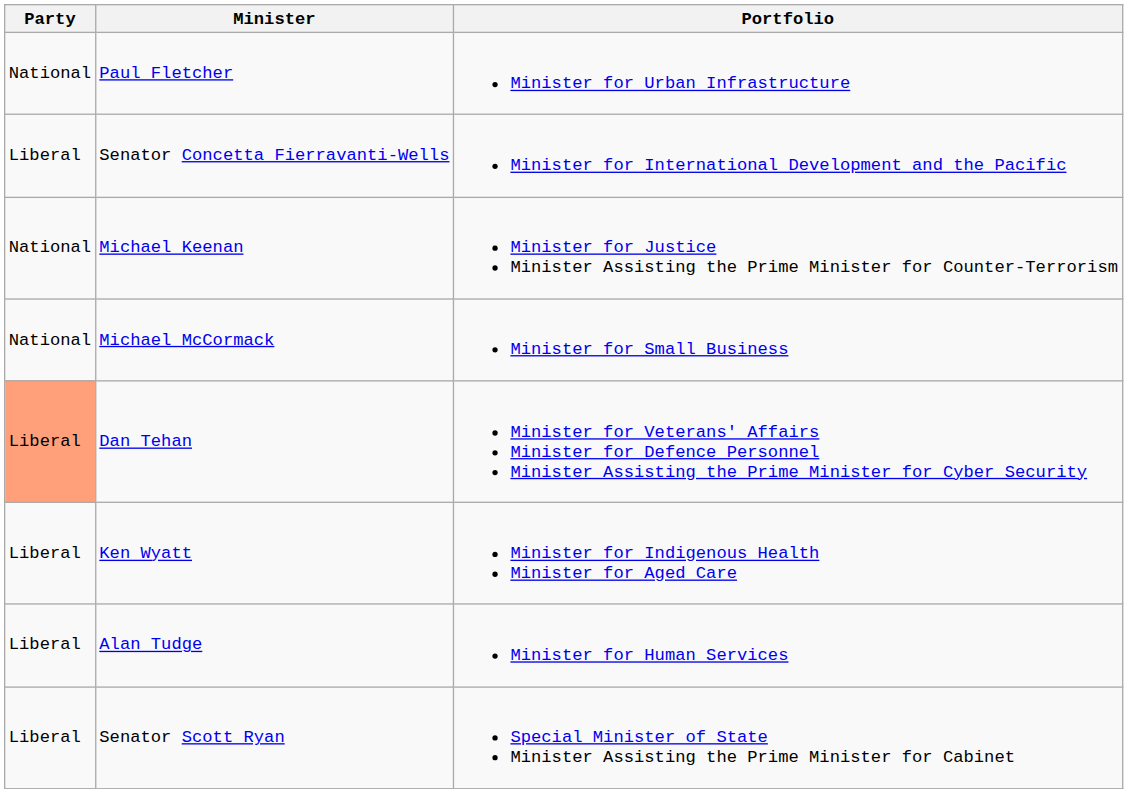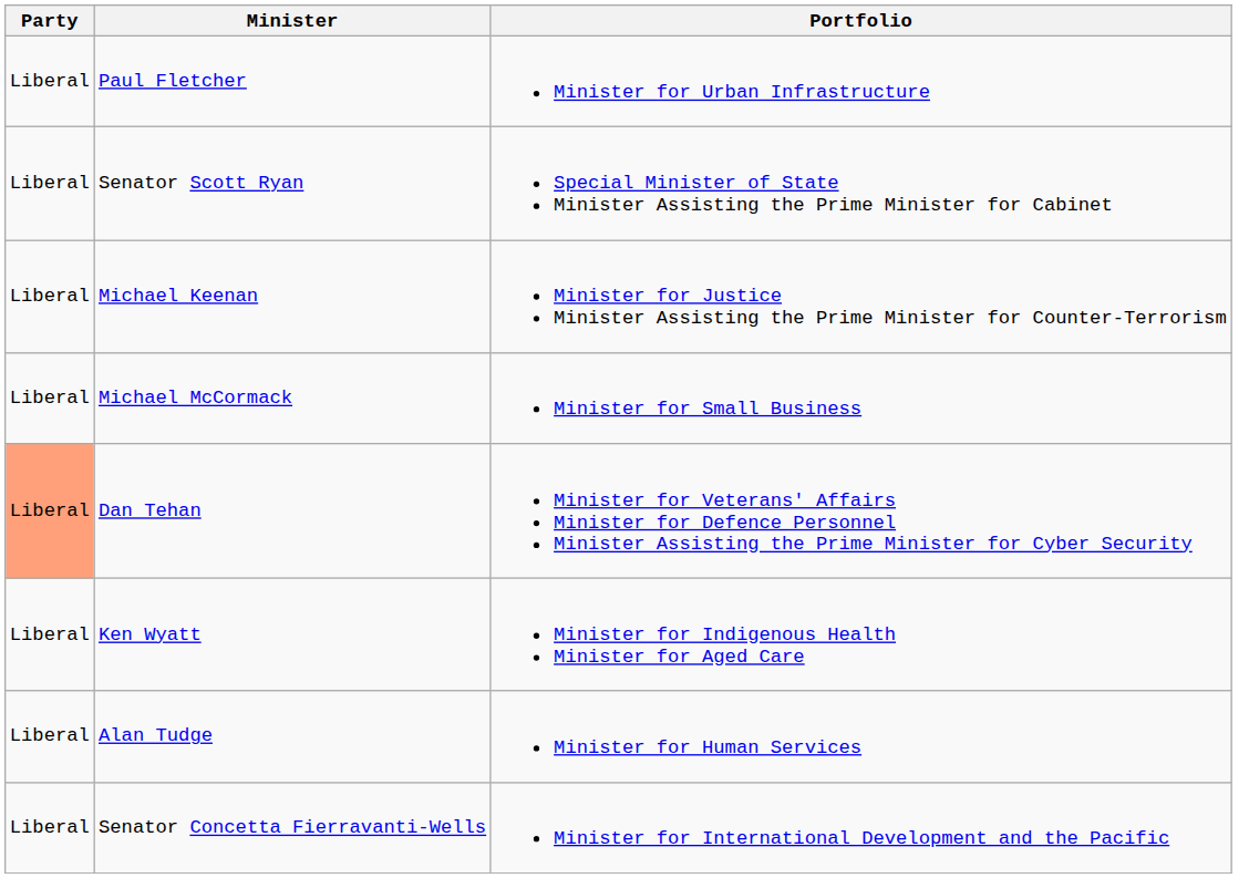 <table class="wikitable sortable">
 <tr>
 <th>Party</th>
 <th>Minister</th>
 <th>Portfolio</th>
 </tr>
 <tr>
-<td>National</td>
+<td>Liberal</td>
 <td><a href='#'>Paul Fletcher</a> </td>
 <td><br><ul><li><a href='#'>Minister for Urban Infrastructure</a></li></ul></td>
 </tr>
 <tr>
 <td>Liberal</td>
-<td>Senator <a href='#'>Concetta Fierravanti-Wells</a></td>
-<td><br><ul><li><a href='#'>Minister for International Development and the Pacific</a></li></ul></td>
+<td>Senator <a href='#'>Scott Ryan</a></td>
+<td><br><ul><li><a href='#'>Special Minister of State</a></li><li>Minister Assisting the Prime Minister for Cabinet</li></ul></td>
 </tr>
 <tr>
-<td>National</td>
+<td>Liberal</td>
 <td><a href='#'>Michael Keenan</a> </td>
 <td><br><ul><li><a href='#'>Minister for Justice</a></li><li>Minister Assisting the Prime Minister for Counter-Terrorism</li></ul></td>
 </tr>
 <tr>
-<td>National</td>
+<td>Liberal</td>
 <td><a href='#'>Michael McCormack</a> </td>
 <td><br><ul><li><a href='#'>Minister for Small Business</a></li></ul></td>
 </tr>
 <tr>
 <td style="background: lightsalmon;">Liberal</td>
 <td><a href='#'>Dan Tehan</a> </td>
 <td><br><ul><li><a href='#'>Minister for Veterans' Affairs</a></li><li><a href='#'>Minister for Defence Personnel</a></li><li><a href='#'>Minister Assisting the Prime Minister for Cyber Security</a></li></ul></td>
 </tr>
 <tr>
 <td>Liberal</td>
 <td><a href='#'>Ken Wyatt</a> </td>
 <td><br><ul><li><a href='#'>Minister for Indigenous Health</a></li><li><a href='#'>Minister for Aged Care</a></li></ul></td>
 </tr>
 <tr>
 <td>Liberal</td>
 <td><a href='#'>Alan Tudge</a>  </td>
 <td><br><ul><li><a href='#'>Minister for Human Services</a></li></ul></td>
 </tr>
 <tr>
 <td>Liberal</td>
-<td>Senator <a href='#'>Scott Ryan</a></td>
-<td><br><ul><li><a href='#'>Special Minister of State</a></li><li>Minister Assisting the Prime Minister for Cabinet</li></ul></td>
+<td>Senator <a href='#'>Concetta Fierravanti-Wells</a></td>
+<td><br><ul><li><a href='#'>Minister for International Development and the Pacific</a></li></ul></td>
 </tr>
 </table>
